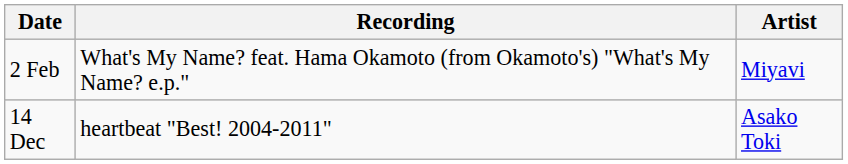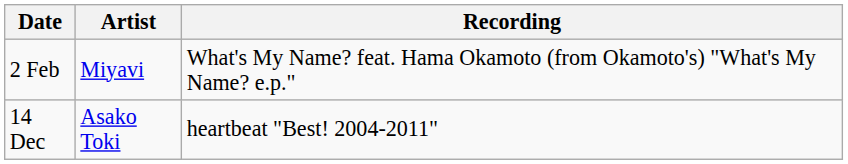 <table class="wikitable">
 <tr>
 <th>Date</th>
+<th>Artist</th>
 <th>Recording</th>
-<th>Artist</th>
 </tr>
 <tr>
 <td>2 Feb</td>
+<td><a href='#'>Miyavi</a></td>
 <td>What's My Name? feat. Hama Okamoto (from Okamoto's) "What's My Name? e.p."</td>
-<td><a href='#'>Miyavi</a></td>
 </tr>
 <tr>
 <td>14 Dec</td>
+<td><a href='#'>Asako Toki</a></td>
 <td>heartbeat "Best! 2004-2011"</td>
-<td><a href='#'>Asako Toki</a></td>
 </tr>
 </table>
